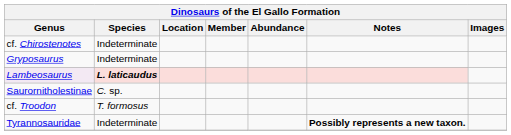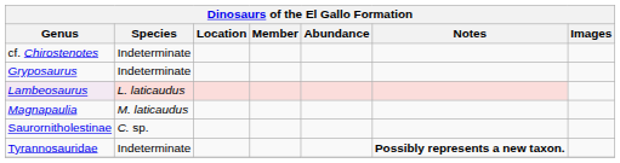 <table class="wikitable" align="center">
 <tr>
 <th colspan="7" align="center"><strong><a href='#'>Dinosaurs</a> of the El Gallo Formation</strong></th>
 </tr>
 <tr>
 <th>Genus</th>
 <th>Species</th>
 <th>Location</th>
 <th>Member</th>
 <th>Abundance</th>
 <th>Notes</th>
 <th>Images</th>
 </tr>
 <tr>
 <td>cf. <em><a href='#'>Chirostenotes</a></em></td>
 <td>Indeterminate</td>
 <td></td>
 <td></td>
 <td></td>
 <td></td>
 <td></td>
 </tr>
 <tr>
 <td><em><a href='#'>Gryposaurus</a></em></td>
 <td>Indeterminate</td>
 <td></td>
 <td></td>
 <td></td>
 <td></td>
 <td></td>
 </tr>
 <tr>
 <td style="background:#f3e9f3;"><em><a href='#'>Lambeosaurus</a></em></td>
-<td style="background:#fbdddb;"><strong><em>L. laticaudus</em></strong></td>
+<td style="background:#fbdddb;"><em>L. laticaudus</em></td>
 <td style="background:#fbdddb;"></td>
 <td style="background:#fbdddb;"></td>
 <td style="background:#fbdddb;"></td>
 <td style="background:#fbdddb;"></td>
 <td></td>
 </tr>
 <tr>
-<td><a href='#'>Saurornitholestinae</a></td>
-<td><em>C.</em> sp.</td>
+<td><em><a href='#'>Magnapaulia</a></em></td>
+<td><em>M. laticaudus</em></td>
 <td></td>
 <td></td>
 <td></td>
 <td></td>
 <td></td>
 </tr>
 <tr>
-<td>cf. <em><a href='#'>Troodon</a></em></td>
-<td><em>T. formosus</em></td>
+<td><a href='#'>Saurornitholestinae</a></td>
+<td><em>C.</em> sp.</td>
 <td></td>
 <td></td>
 <td></td>
 <td></td>
 <td></td>
 </tr>
 <tr>
 <td><a href='#'>Tyrannosauridae</a></td>
 <td>Indeterminate</td>
 <td></td>
 <td></td>
 <td></td>
 <td><strong>Possibly represents a new taxon.</strong></td>
 <td></td>
 </tr>
 <tr>
 </tr>
 </table>
